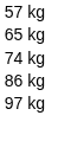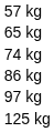 <table>
 <tr>
 <td rowspan=2>57 kg<br></td>
 <td rowspan=2></td>
 <td rowspan=2></td>
 <td></td>
 </tr>
 <tr>
 <td></td>
 </tr>
 <tr>
 <td rowspan=2>65 kg<br></td>
 <td rowspan=2></td>
 <td rowspan=2></td>
 <td></td>
 </tr>
 <tr>
 <td></td>
 </tr>
 <tr>
 <td rowspan=2>74 kg<br></td>
 <td rowspan=2></td>
 <td rowspan=2></td>
 <td></td>
 </tr>
 <tr>
 <td></td>
 </tr>
 <tr>
 <td rowspan=2>86 kg<br></td>
 <td rowspan=2></td>
 <td rowspan=2></td>
 <td></td>
 </tr>
 <tr>
 <td></td>
 </tr>
 <tr>
 <td rowspan=2>97 kg<br></td>
 <td rowspan=2></td>
 <td rowspan=2></td>
 <td></td>
 </tr>
 <tr>
 <td></td>
 </tr>
+<tr>
+<td>125 kg<br></td>
+<td></td>
+<td></td>
+<td></td>
+</tr>
 </table>
